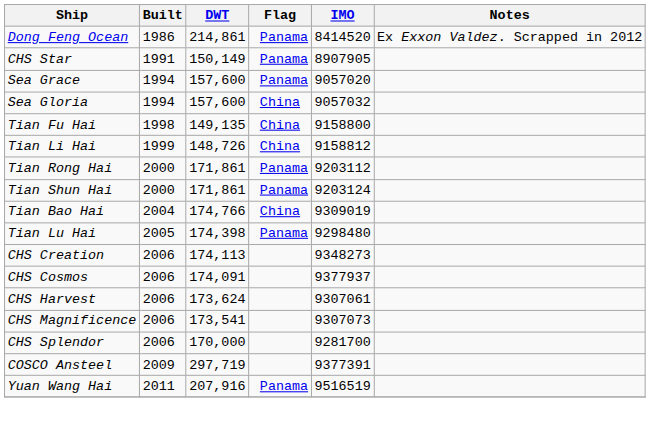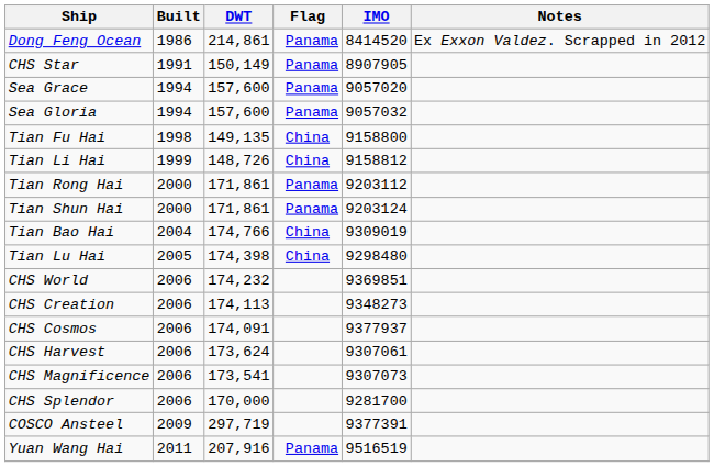 <table class="wikitable">
 <tr>
 <th>Ship</th>
 <th>Built</th>
 <th><a href='#'>DWT</a></th>
 <th>Flag</th>
 <th><a href='#'>IMO</a></th>
 <th>Notes</th>
 </tr>
 <tr>
 <td><a href='#'><em>Dong Feng Ocean</em></a></td>
 <td>1986</td>
 <td align=right>214,861</td>
 <td> <a href='#'>Panama</a></td>
 <td>8414520</td>
 <td>Ex <em>Exxon Valdez</em>. Scrapped in 2012</td>
 </tr>
 <tr>
 <td><em>CHS Star</em></td>
 <td>1991</td>
 <td align=right>150,149</td>
 <td> <a href='#'>Panama</a></td>
 <td>8907905</td>
 <td></td>
 </tr>
 <tr>
 <td><em>Sea Grace</em></td>
 <td>1994</td>
 <td align=right>157,600</td>
 <td> <a href='#'>Panama</a></td>
 <td>9057020</td>
 <td></td>
 </tr>
 <tr>
 <td><em>Sea Gloria</em></td>
 <td>1994</td>
 <td align=right>157,600</td>
-<td> <a href='#'>China</a></td>
+<td> <a href='#'>Panama</a></td>
 <td>9057032</td>
 <td></td>
 </tr>
 <tr>
 <td><em>Tian Fu Hai</em></td>
 <td>1998</td>
 <td align=right>149,135</td>
 <td> <a href='#'>China</a></td>
 <td>9158800</td>
 <td></td>
 </tr>
 <tr>
 <td><em>Tian Li Hai</em></td>
 <td>1999</td>
 <td align=right>148,726</td>
 <td> <a href='#'>China</a></td>
 <td>9158812</td>
 <td></td>
 </tr>
 <tr>
 <td><em>Tian Rong Hai</em></td>
 <td>2000</td>
 <td align=right>171,861</td>
 <td> <a href='#'>Panama</a></td>
 <td>9203112</td>
 <td></td>
 </tr>
 <tr>
 <td><em>Tian Shun Hai</em></td>
 <td>2000</td>
 <td align=right>171,861</td>
 <td> <a href='#'>Panama</a></td>
 <td>9203124</td>
 <td></td>
 </tr>
 <tr>
 <td><em>Tian Bao Hai</em></td>
 <td>2004</td>
 <td align=right>174,766</td>
 <td> <a href='#'>China</a></td>
 <td>9309019</td>
 <td></td>
 </tr>
 <tr>
 <td><em>Tian Lu Hai</em></td>
 <td>2005</td>
 <td align=right>174,398</td>
-<td> <a href='#'>Panama</a></td>
+<td> <a href='#'>China</a></td>
 <td>9298480</td>
+<td></td>
+</tr>
+<tr>
+<td><em>CHS World</em></td>
+<td>2006</td>
+<td align=right>174,232</td>
+<td></td>
+<td>9369851</td>
 <td></td>
 </tr>
 <tr>
 <td><em>CHS Creation</em></td>
 <td>2006</td>
 <td align=right>174,113</td>
 <td></td>
 <td>9348273</td>
 <td></td>
 </tr>
 <tr>
 <td><em>CHS Cosmos</em></td>
 <td>2006</td>
 <td align=right>174,091</td>
 <td></td>
 <td>9377937</td>
 <td></td>
 </tr>
 <tr>
 <td><em>CHS Harvest</em></td>
 <td>2006</td>
 <td align=right>173,624</td>
 <td></td>
 <td>9307061</td>
 <td></td>
 </tr>
 <tr>
 <td><em>CHS Magnificence</em></td>
 <td>2006</td>
 <td align=right>173,541</td>
 <td></td>
 <td>9307073</td>
 <td></td>
 </tr>
 <tr>
 <td><em>CHS Splendor</em></td>
 <td>2006</td>
 <td align=right>170,000</td>
 <td></td>
 <td>9281700</td>
 <td></td>
 </tr>
 <tr>
 <td><em>COSCO Ansteel</em></td>
 <td>2009</td>
 <td align=right>297,719</td>
 <td></td>
 <td>9377391</td>
 <td></td>
 </tr>
 <tr>
 <td><em>Yuan Wang Hai</em></td>
 <td>2011</td>
 <td align=right>207,916</td>
 <td> <a href='#'>Panama</a></td>
 <td>9516519</td>
 <td></td>
 </tr>
 <tr>
 </tr>
 </table>
